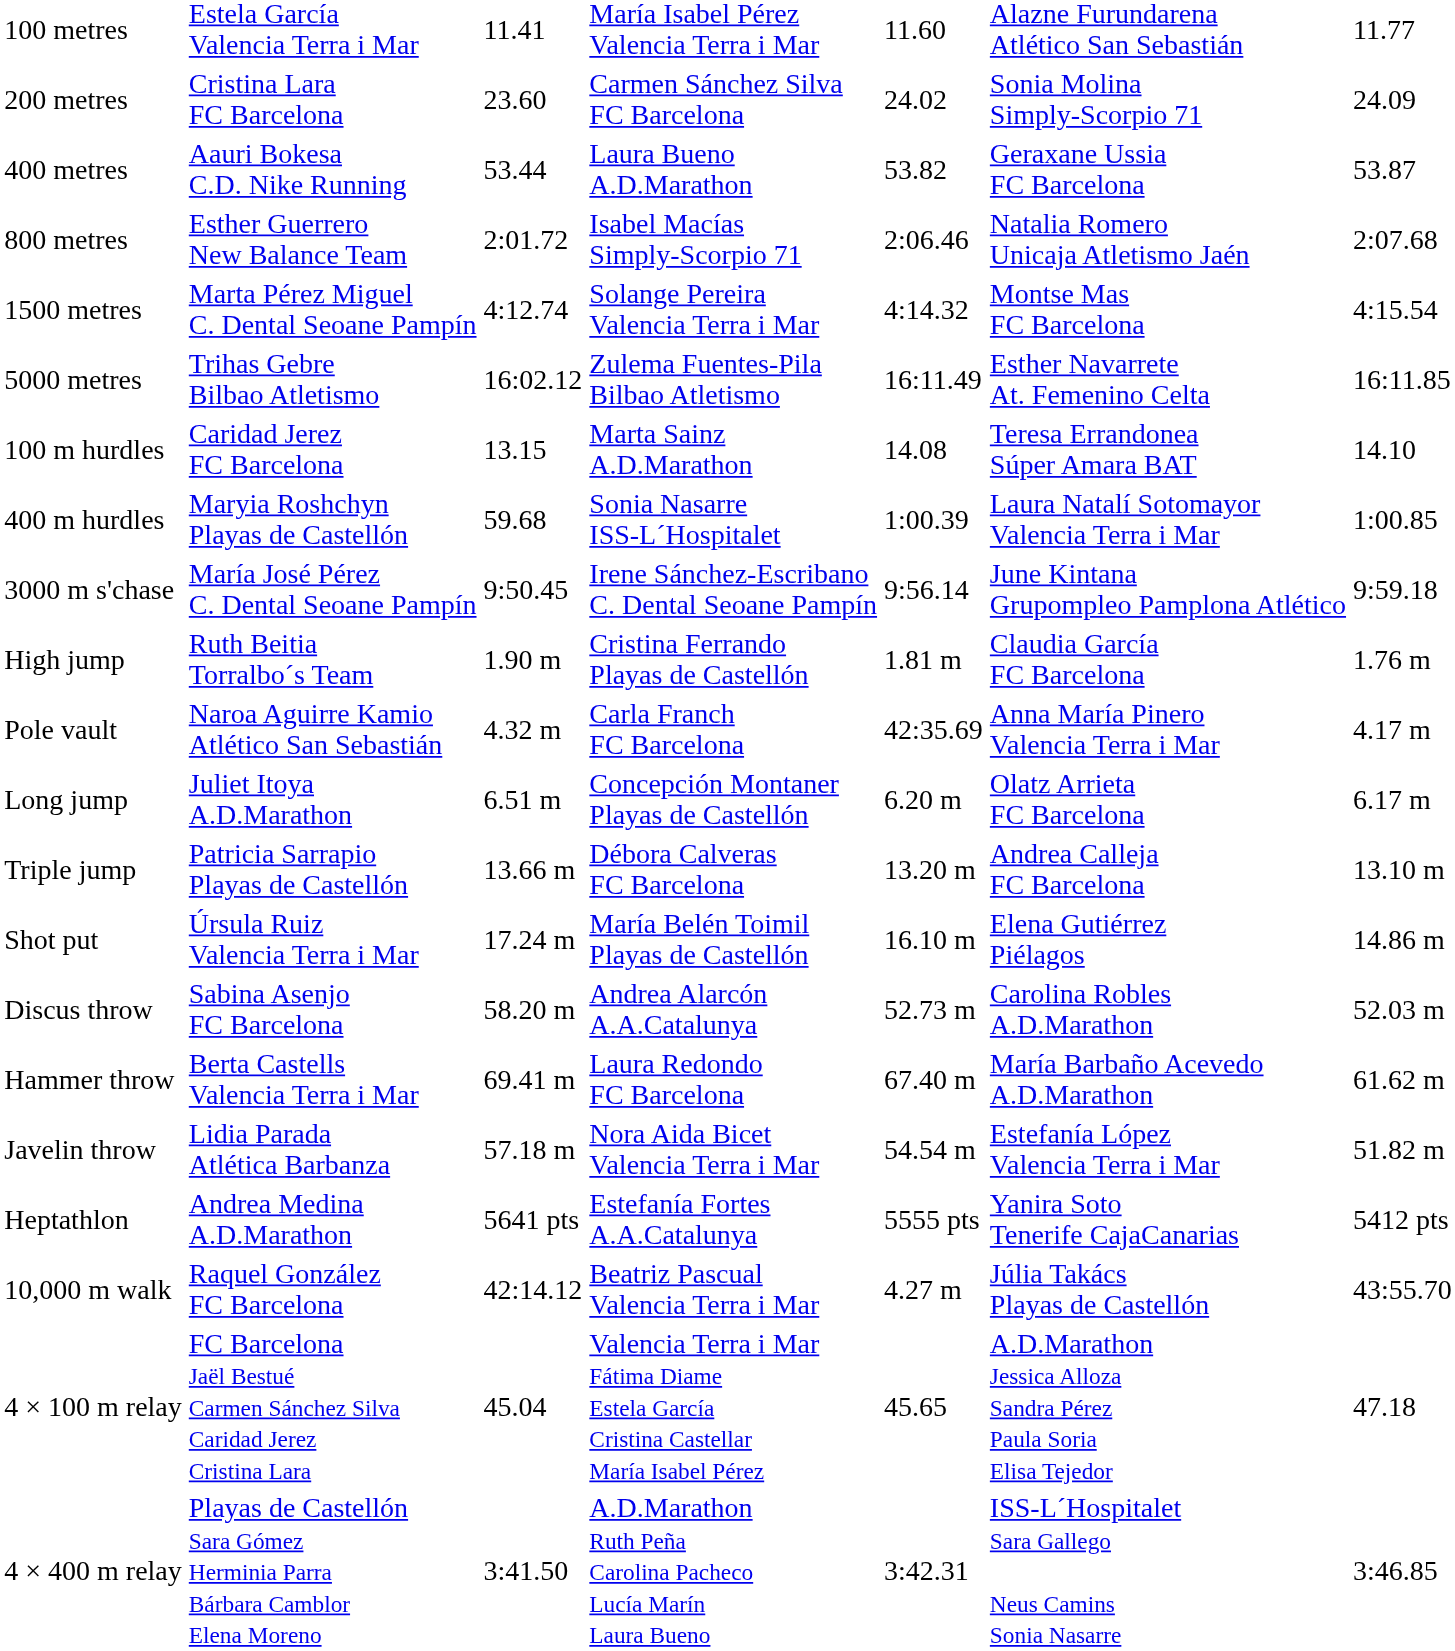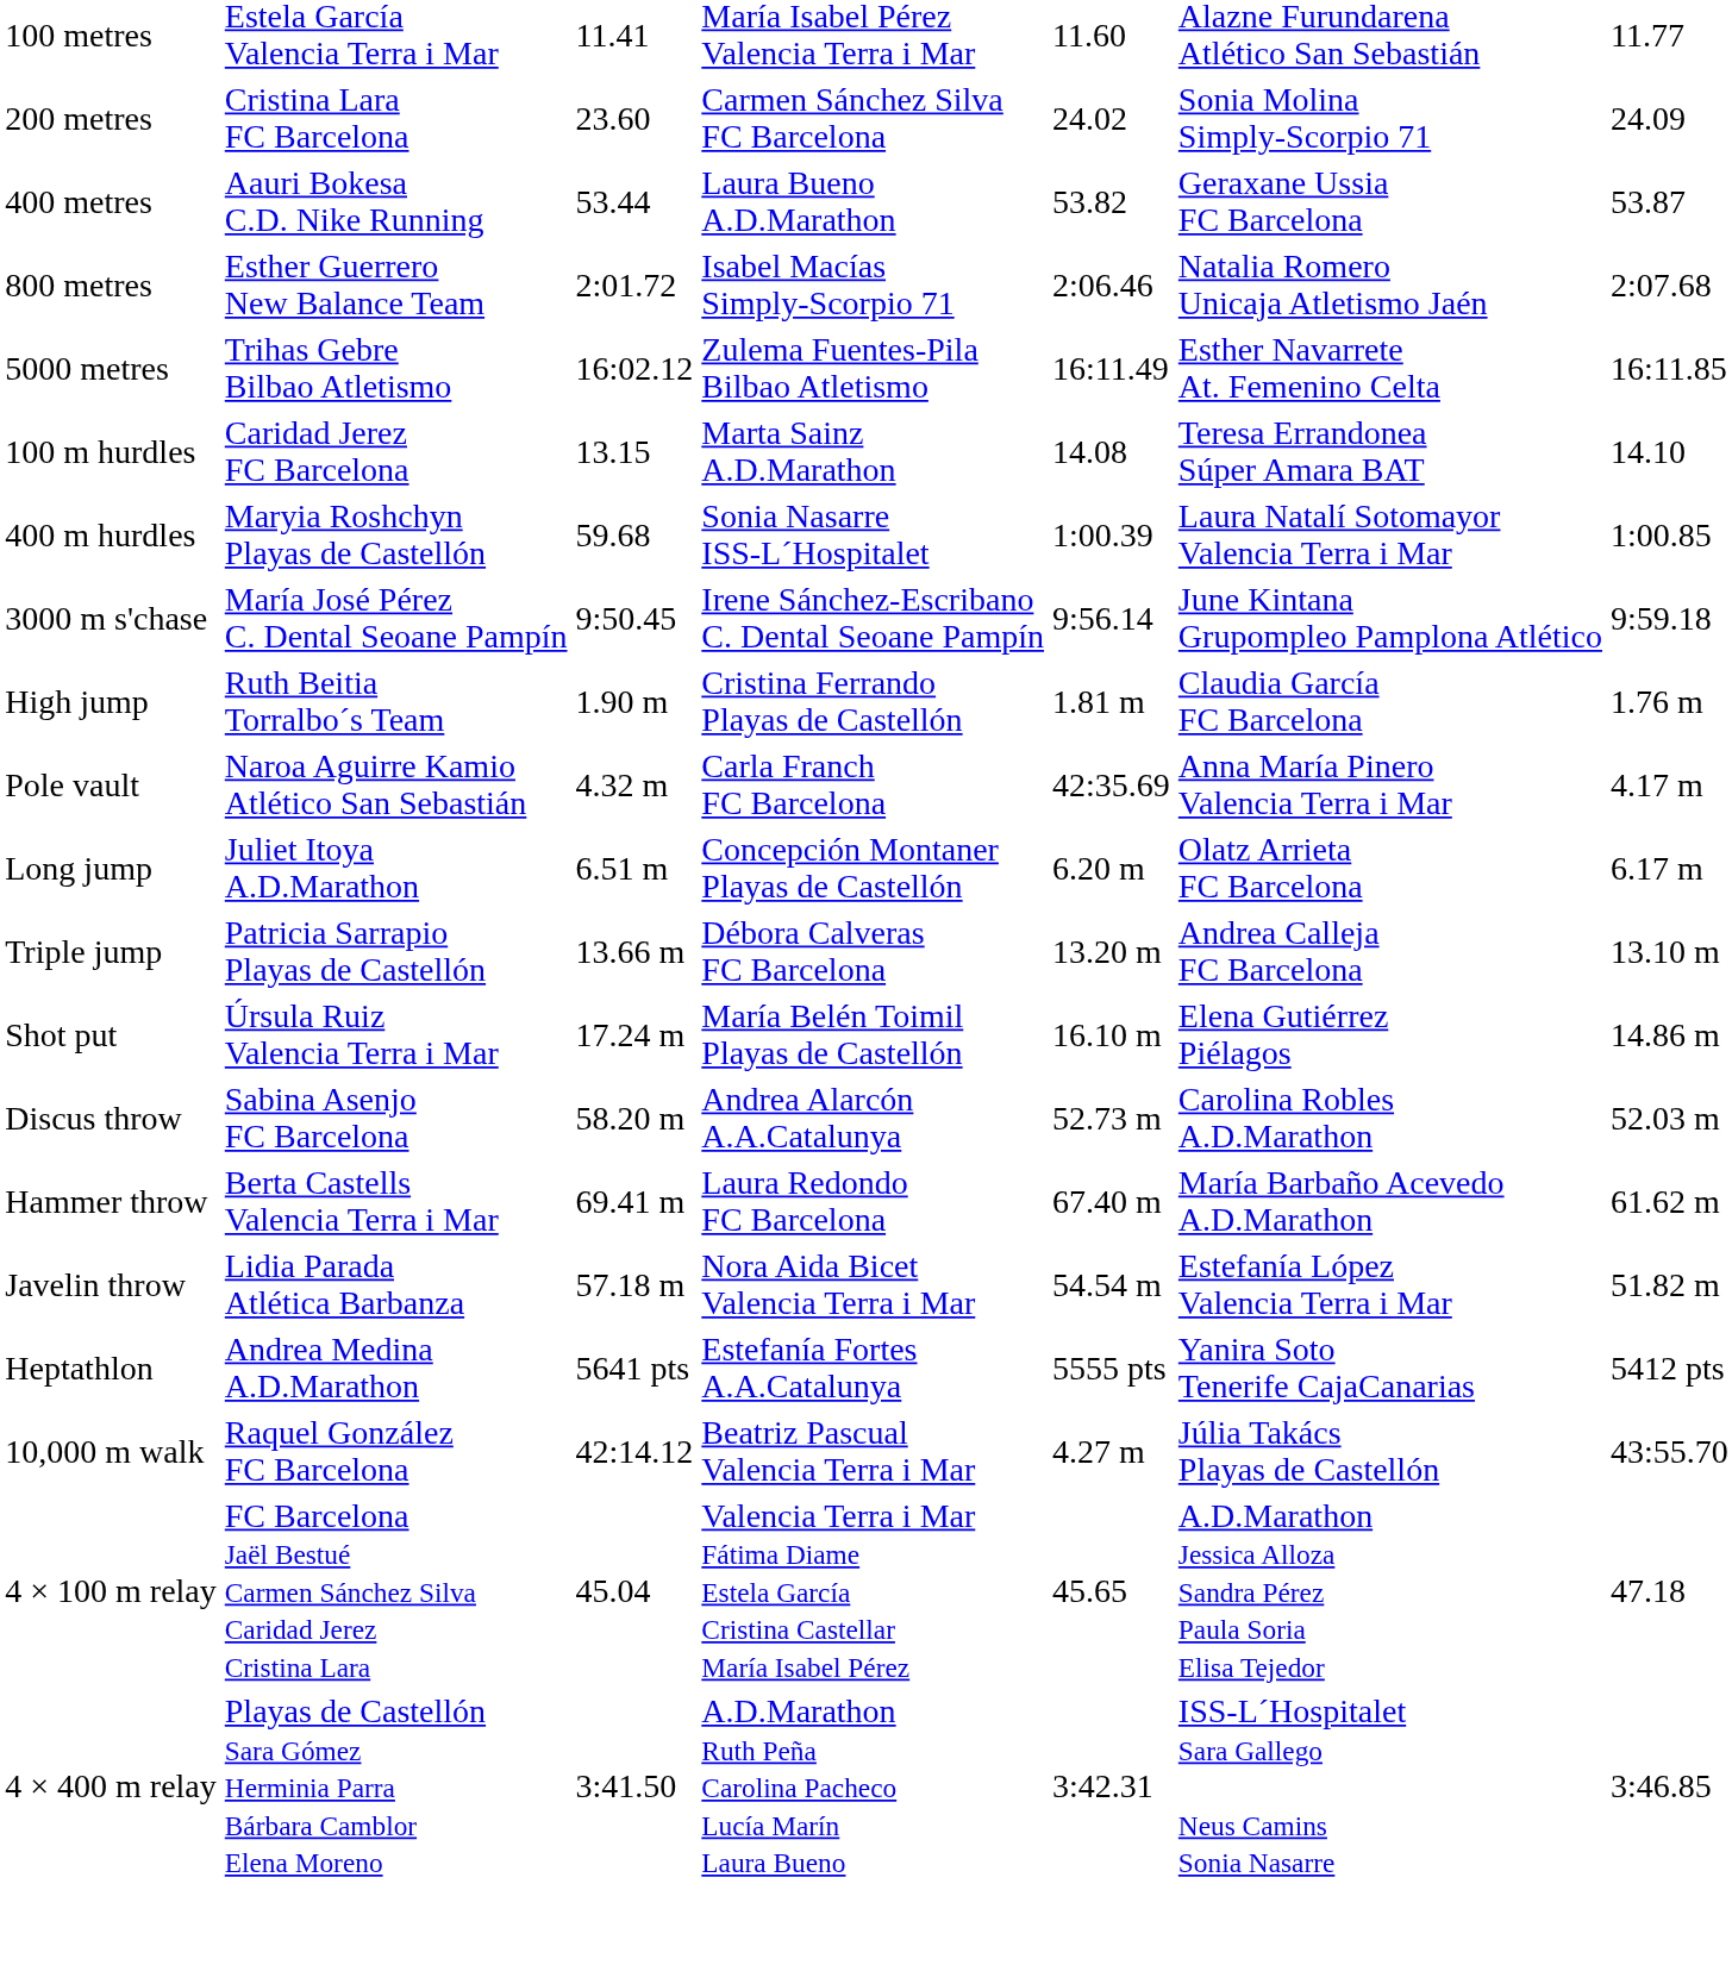 <table>
 <tr>
 <td>100 metres</td>
 <td><a href='#'>Estela García</a><br><a href='#'>Valencia Terra i Mar</a></td>
 <td>11.41 </td>
 <td><a href='#'>María Isabel Pérez</a><br><a href='#'>Valencia Terra i Mar</a></td>
 <td>11.60</td>
 <td><a href='#'>Alazne Furundarena</a><br><a href='#'>Atlético San Sebastián</a></td>
 <td>11.77</td>
 </tr>
 <tr>
 <td>200 metres</td>
 <td><a href='#'>Cristina Lara</a><br><a href='#'>FC Barcelona</a></td>
 <td>23.60</td>
 <td><a href='#'>Carmen Sánchez Silva</a><br><a href='#'>FC Barcelona</a></td>
 <td>24.02</td>
 <td><a href='#'>Sonia Molina</a><br><a href='#'>Simply-Scorpio 71</a></td>
 <td>24.09</td>
 </tr>
 <tr>
 <td>400 metres</td>
 <td><a href='#'>Aauri Bokesa</a><br><a href='#'>C.D. Nike Running</a></td>
 <td>53.44</td>
 <td><a href='#'>Laura Bueno</a><br><a href='#'>A.D.Marathon</a></td>
 <td>53.82</td>
 <td><a href='#'>Geraxane Ussia</a><br><a href='#'>FC Barcelona</a></td>
 <td>53.87</td>
 </tr>
 <tr>
 <td>800 metres</td>
 <td><a href='#'>Esther Guerrero</a><br><a href='#'>New Balance Team</a></td>
 <td>2:01.72</td>
 <td><a href='#'>Isabel Macías</a><br><a href='#'>Simply-Scorpio 71</a></td>
 <td>2:06.46</td>
 <td><a href='#'>Natalia Romero</a><br><a href='#'>Unicaja Atletismo Jaén</a></td>
 <td>2:07.68</td>
-</tr>
-<tr>
-<td>1500 metres</td>
-<td><a href='#'>Marta Pérez Miguel</a><br><a href='#'>C. Dental Seoane Pampín</a></td>
-<td>4:12.74</td>
-<td><a href='#'>Solange Pereira</a><br><a href='#'>Valencia Terra i Mar</a></td>
-<td>4:14.32</td>
-<td><a href='#'>Montse Mas</a><br><a href='#'>FC Barcelona</a></td>
-<td>4:15.54</td>
 </tr>
 <tr>
 <td>5000 metres</td>
 <td><a href='#'>Trihas Gebre</a><br><a href='#'>Bilbao Atletismo</a></td>
 <td>16:02.12</td>
 <td><a href='#'>Zulema Fuentes-Pila</a><br><a href='#'>Bilbao Atletismo</a></td>
 <td>16:11.49</td>
 <td><a href='#'>Esther Navarrete</a><br><a href='#'>At. Femenino Celta</a></td>
 <td>16:11.85</td>
 </tr>
 <tr>
 <td>100 m hurdles</td>
 <td><a href='#'>Caridad Jerez</a><br><a href='#'>FC Barcelona</a></td>
 <td>13.15</td>
 <td><a href='#'>Marta Sainz</a><br><a href='#'>A.D.Marathon</a></td>
 <td>14.08</td>
 <td><a href='#'>Teresa Errandonea</a><br><a href='#'>Súper Amara BAT</a></td>
 <td>14.10</td>
 </tr>
 <tr>
 <td>400 m hurdles</td>
 <td><a href='#'>Maryia Roshchyn</a><br><a href='#'>Playas de Castellón</a></td>
 <td>59.68</td>
 <td><a href='#'>Sonia Nasarre</a><br><a href='#'>ISS-L´Hospitalet</a></td>
 <td>1:00.39</td>
 <td><a href='#'>Laura Natalí Sotomayor</a><br><a href='#'>Valencia Terra i Mar</a></td>
 <td>1:00.85</td>
 </tr>
 <tr>
 <td>3000 m s'chase</td>
 <td><a href='#'>María José Pérez</a><br><a href='#'>C. Dental Seoane Pampín</a></td>
 <td>9:50.45</td>
 <td><a href='#'>Irene Sánchez-Escribano</a><br><a href='#'>C. Dental Seoane Pampín</a></td>
 <td>9:56.14</td>
 <td><a href='#'>June Kintana</a><br><a href='#'>Grupompleo Pamplona Atlético</a></td>
 <td>9:59.18</td>
 </tr>
 <tr>
 <td>High jump</td>
 <td><a href='#'>Ruth Beitia</a><br><a href='#'>Torralbo´s Team</a></td>
 <td>1.90 m</td>
 <td><a href='#'>Cristina Ferrando</a><br><a href='#'>Playas de Castellón</a></td>
 <td>1.81 m</td>
 <td><a href='#'>Claudia García</a><br><a href='#'>FC Barcelona</a></td>
 <td>1.76 m</td>
 </tr>
 <tr>
 <td>Pole vault</td>
 <td><a href='#'>Naroa Aguirre Kamio</a><br><a href='#'>Atlético San Sebastián</a></td>
 <td>4.32 m</td>
 <td><a href='#'>Carla Franch</a><br><a href='#'>FC Barcelona</a></td>
 <td>42:35.69</td>
 <td><a href='#'>Anna María Pinero</a><br><a href='#'>Valencia Terra i Mar</a></td>
 <td>4.17 m</td>
 </tr>
 <tr>
 <td>Long jump</td>
 <td><a href='#'>Juliet Itoya</a><br><a href='#'>A.D.Marathon</a></td>
 <td>6.51 m</td>
 <td><a href='#'>Concepción Montaner</a><br><a href='#'>Playas de Castellón</a></td>
 <td>6.20 m</td>
 <td><a href='#'>Olatz Arrieta</a><br><a href='#'>FC Barcelona</a></td>
 <td>6.17 m</td>
 </tr>
 <tr>
 <td>Triple jump</td>
 <td><a href='#'>Patricia Sarrapio</a><br><a href='#'>Playas de Castellón</a></td>
 <td>13.66 m</td>
 <td><a href='#'>Débora Calveras</a><br><a href='#'>FC Barcelona</a></td>
 <td>13.20 m</td>
 <td><a href='#'>Andrea Calleja</a><br><a href='#'>FC Barcelona</a></td>
 <td>13.10 m</td>
 </tr>
 <tr>
 <td>Shot put</td>
 <td><a href='#'>Úrsula Ruiz</a><br><a href='#'>Valencia Terra i Mar</a></td>
 <td>17.24 m</td>
 <td><a href='#'>María Belén Toimil</a><br><a href='#'>Playas de Castellón</a></td>
 <td>16.10 m</td>
 <td><a href='#'>Elena Gutiérrez</a><br><a href='#'>Piélagos</a></td>
 <td>14.86 m</td>
 </tr>
 <tr>
 <td>Discus throw</td>
 <td><a href='#'>Sabina Asenjo</a><br><a href='#'>FC Barcelona</a></td>
 <td>58.20 m</td>
 <td><a href='#'>Andrea Alarcón</a><br><a href='#'>A.A.Catalunya</a></td>
 <td>52.73 m</td>
 <td><a href='#'>Carolina Robles</a><br><a href='#'>A.D.Marathon</a></td>
 <td>52.03 m</td>
 </tr>
 <tr>
 <td>Hammer throw</td>
 <td><a href='#'>Berta Castells</a><br><a href='#'>Valencia Terra i Mar</a></td>
 <td>69.41 m</td>
 <td><a href='#'>Laura Redondo</a><br><a href='#'>FC Barcelona</a></td>
 <td>67.40 m</td>
 <td><a href='#'>María Barbaño Acevedo</a><br><a href='#'>A.D.Marathon</a></td>
 <td>61.62 m</td>
 </tr>
 <tr>
 <td>Javelin throw</td>
 <td><a href='#'>Lidia Parada</a><br><a href='#'>Atlética Barbanza</a></td>
 <td>57.18 m</td>
 <td><a href='#'>Nora Aida Bicet</a><br><a href='#'>Valencia Terra i Mar</a></td>
 <td>54.54 m</td>
 <td><a href='#'>Estefanía López</a><br><a href='#'>Valencia Terra i Mar</a></td>
 <td>51.82 m</td>
 </tr>
 <tr>
 <td>Heptathlon</td>
 <td><a href='#'>Andrea Medina</a><br><a href='#'>A.D.Marathon</a></td>
 <td>5641 pts</td>
 <td><a href='#'>Estefanía Fortes</a><br><a href='#'>A.A.Catalunya</a></td>
 <td>5555 pts</td>
 <td><a href='#'>Yanira Soto</a><br><a href='#'>Tenerife CajaCanarias</a></td>
 <td>5412 pts</td>
 </tr>
 <tr>
 <td>10,000 m walk</td>
 <td><a href='#'>Raquel González</a><br><a href='#'>FC Barcelona</a></td>
 <td>42:14.12 </td>
 <td><a href='#'>Beatriz Pascual</a><br><a href='#'>Valencia Terra i Mar</a></td>
 <td>4.27 m</td>
 <td><a href='#'>Júlia Takács</a><br><a href='#'>Playas de Castellón</a></td>
 <td>43:55.70</td>
 </tr>
 <tr>
 <td>4 × 100 m relay</td>
 <td><a href='#'>FC Barcelona</a><br><small><a href='#'>Jaël Bestué</a><br><a href='#'>Carmen Sánchez Silva</a><br><a href='#'>Caridad Jerez</a><br><a href='#'>Cristina Lara</a></small></td>
 <td>45.04</td>
 <td><a href='#'>Valencia Terra i Mar</a><br><small><a href='#'>Fátima Diame</a><br><a href='#'>Estela García</a><br><a href='#'>Cristina Castellar</a><br><a href='#'>María Isabel Pérez</a></small></td>
 <td>45.65</td>
 <td><a href='#'>A.D.Marathon</a><br><small><a href='#'>Jessica Alloza</a><br><a href='#'>Sandra Pérez</a><br><a href='#'>Paula Soria</a><br><a href='#'>Elisa Tejedor</a></small></td>
 <td>47.18</td>
 </tr>
 <tr>
 <td>4 × 400 m relay</td>
 <td><a href='#'>Playas de Castellón</a><br><small><a href='#'>Sara Gómez</a><br><a href='#'>Herminia Parra</a><br><a href='#'>Bárbara Camblor</a><br><a href='#'>Elena Moreno</a></small></td>
 <td>3:41.50</td>
 <td><a href='#'>A.D.Marathon</a><br><small><a href='#'>Ruth Peña</a><br><a href='#'>Carolina Pacheco</a><br><a href='#'>Lucía Marín</a><br><a href='#'>Laura Bueno</a></small></td>
 <td>3:42.31</td>
 <td><a href='#'>ISS-L´Hospitalet</a><br><small><a href='#'>Sara Gallego</a><br><br><a href='#'>Neus Camins</a><br><a href='#'>Sonia Nasarre</a></small></td>
 <td>3:46.85</td>
 </tr>
 <tr>
 </tr>
 </table>
